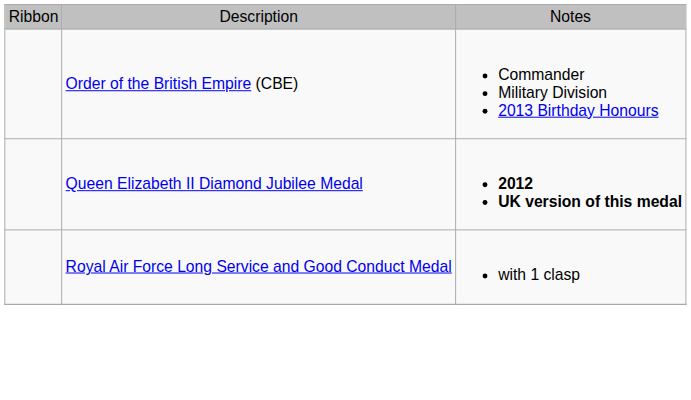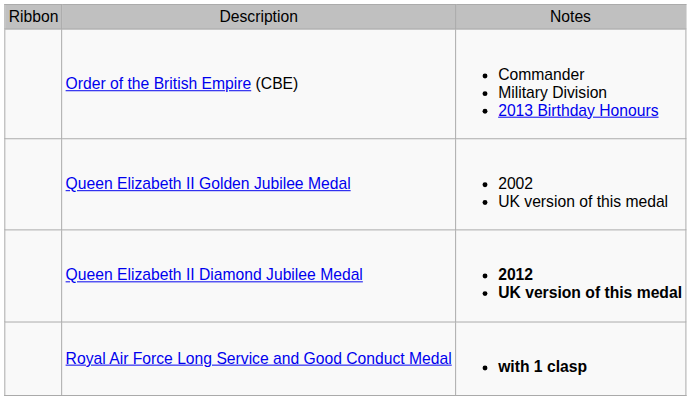 <table class="wikitable" style="margin:1em auto;">
 <tr style="background:silver;" align="center">
 <td>Ribbon</td>
 <td>Description</td>
 <td>Notes</td>
 </tr>
 <tr>
 <td></td>
 <td><a href='#'>Order of the British Empire</a> (CBE)</td>
 <td><br><ul><li>Commander</li><li>Military Division</li><li><a href='#'>2013 Birthday Honours</a></li></ul></td>
 </tr>
 <tr>
 <td></td>
+<td><a href='#'>Queen Elizabeth II Golden Jubilee Medal</a></td>
+<td><br><ul><li>2002</li><li>UK version of this medal</li></ul></td>
+</tr>
+<tr>
+<td></td>
 <td><a href='#'>Queen Elizabeth II Diamond Jubilee Medal</a></td>
 <td><strong><br><ul><li>2012</li><li>UK version of this medal</li></ul></strong></td>
 </tr>
 <tr>
 <td></td>
 <td><a href='#'>Royal Air Force Long Service and Good Conduct Medal</a></td>
-<td><br><ul><li>with 1 clasp</li></ul></td>
+<td><strong><br><ul><li>with 1 clasp</li></ul></strong></td>
 </tr>
 <tr>
 </tr>
 </table>
